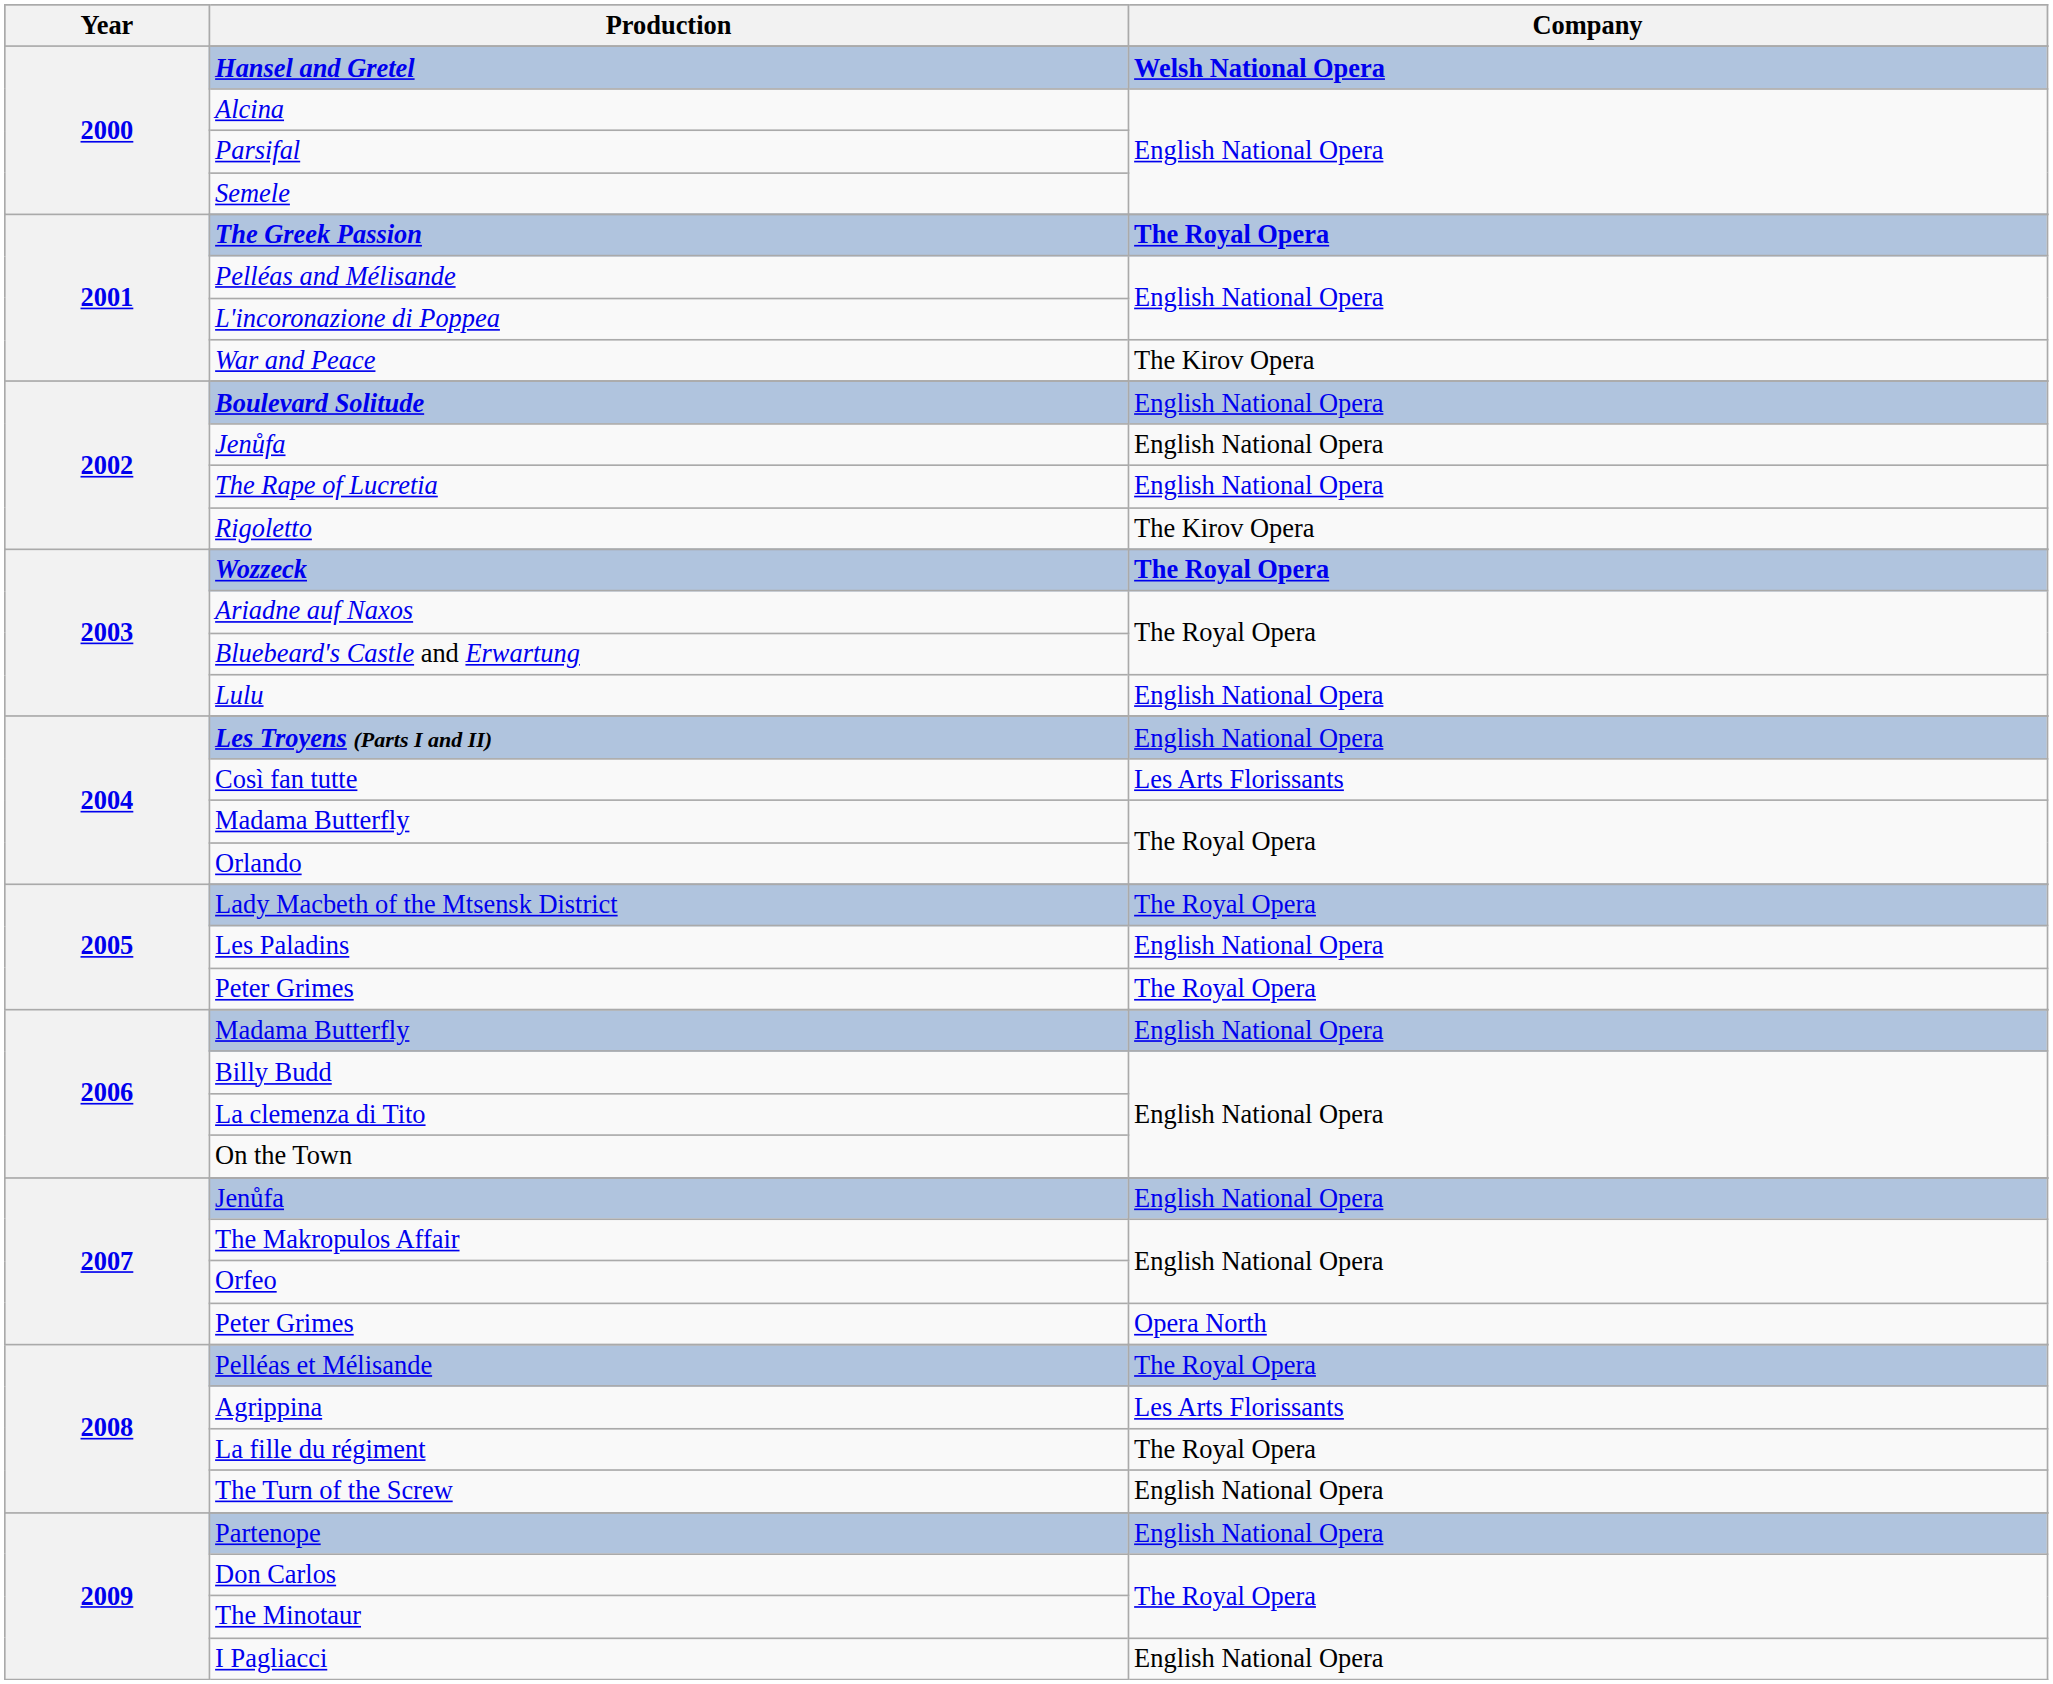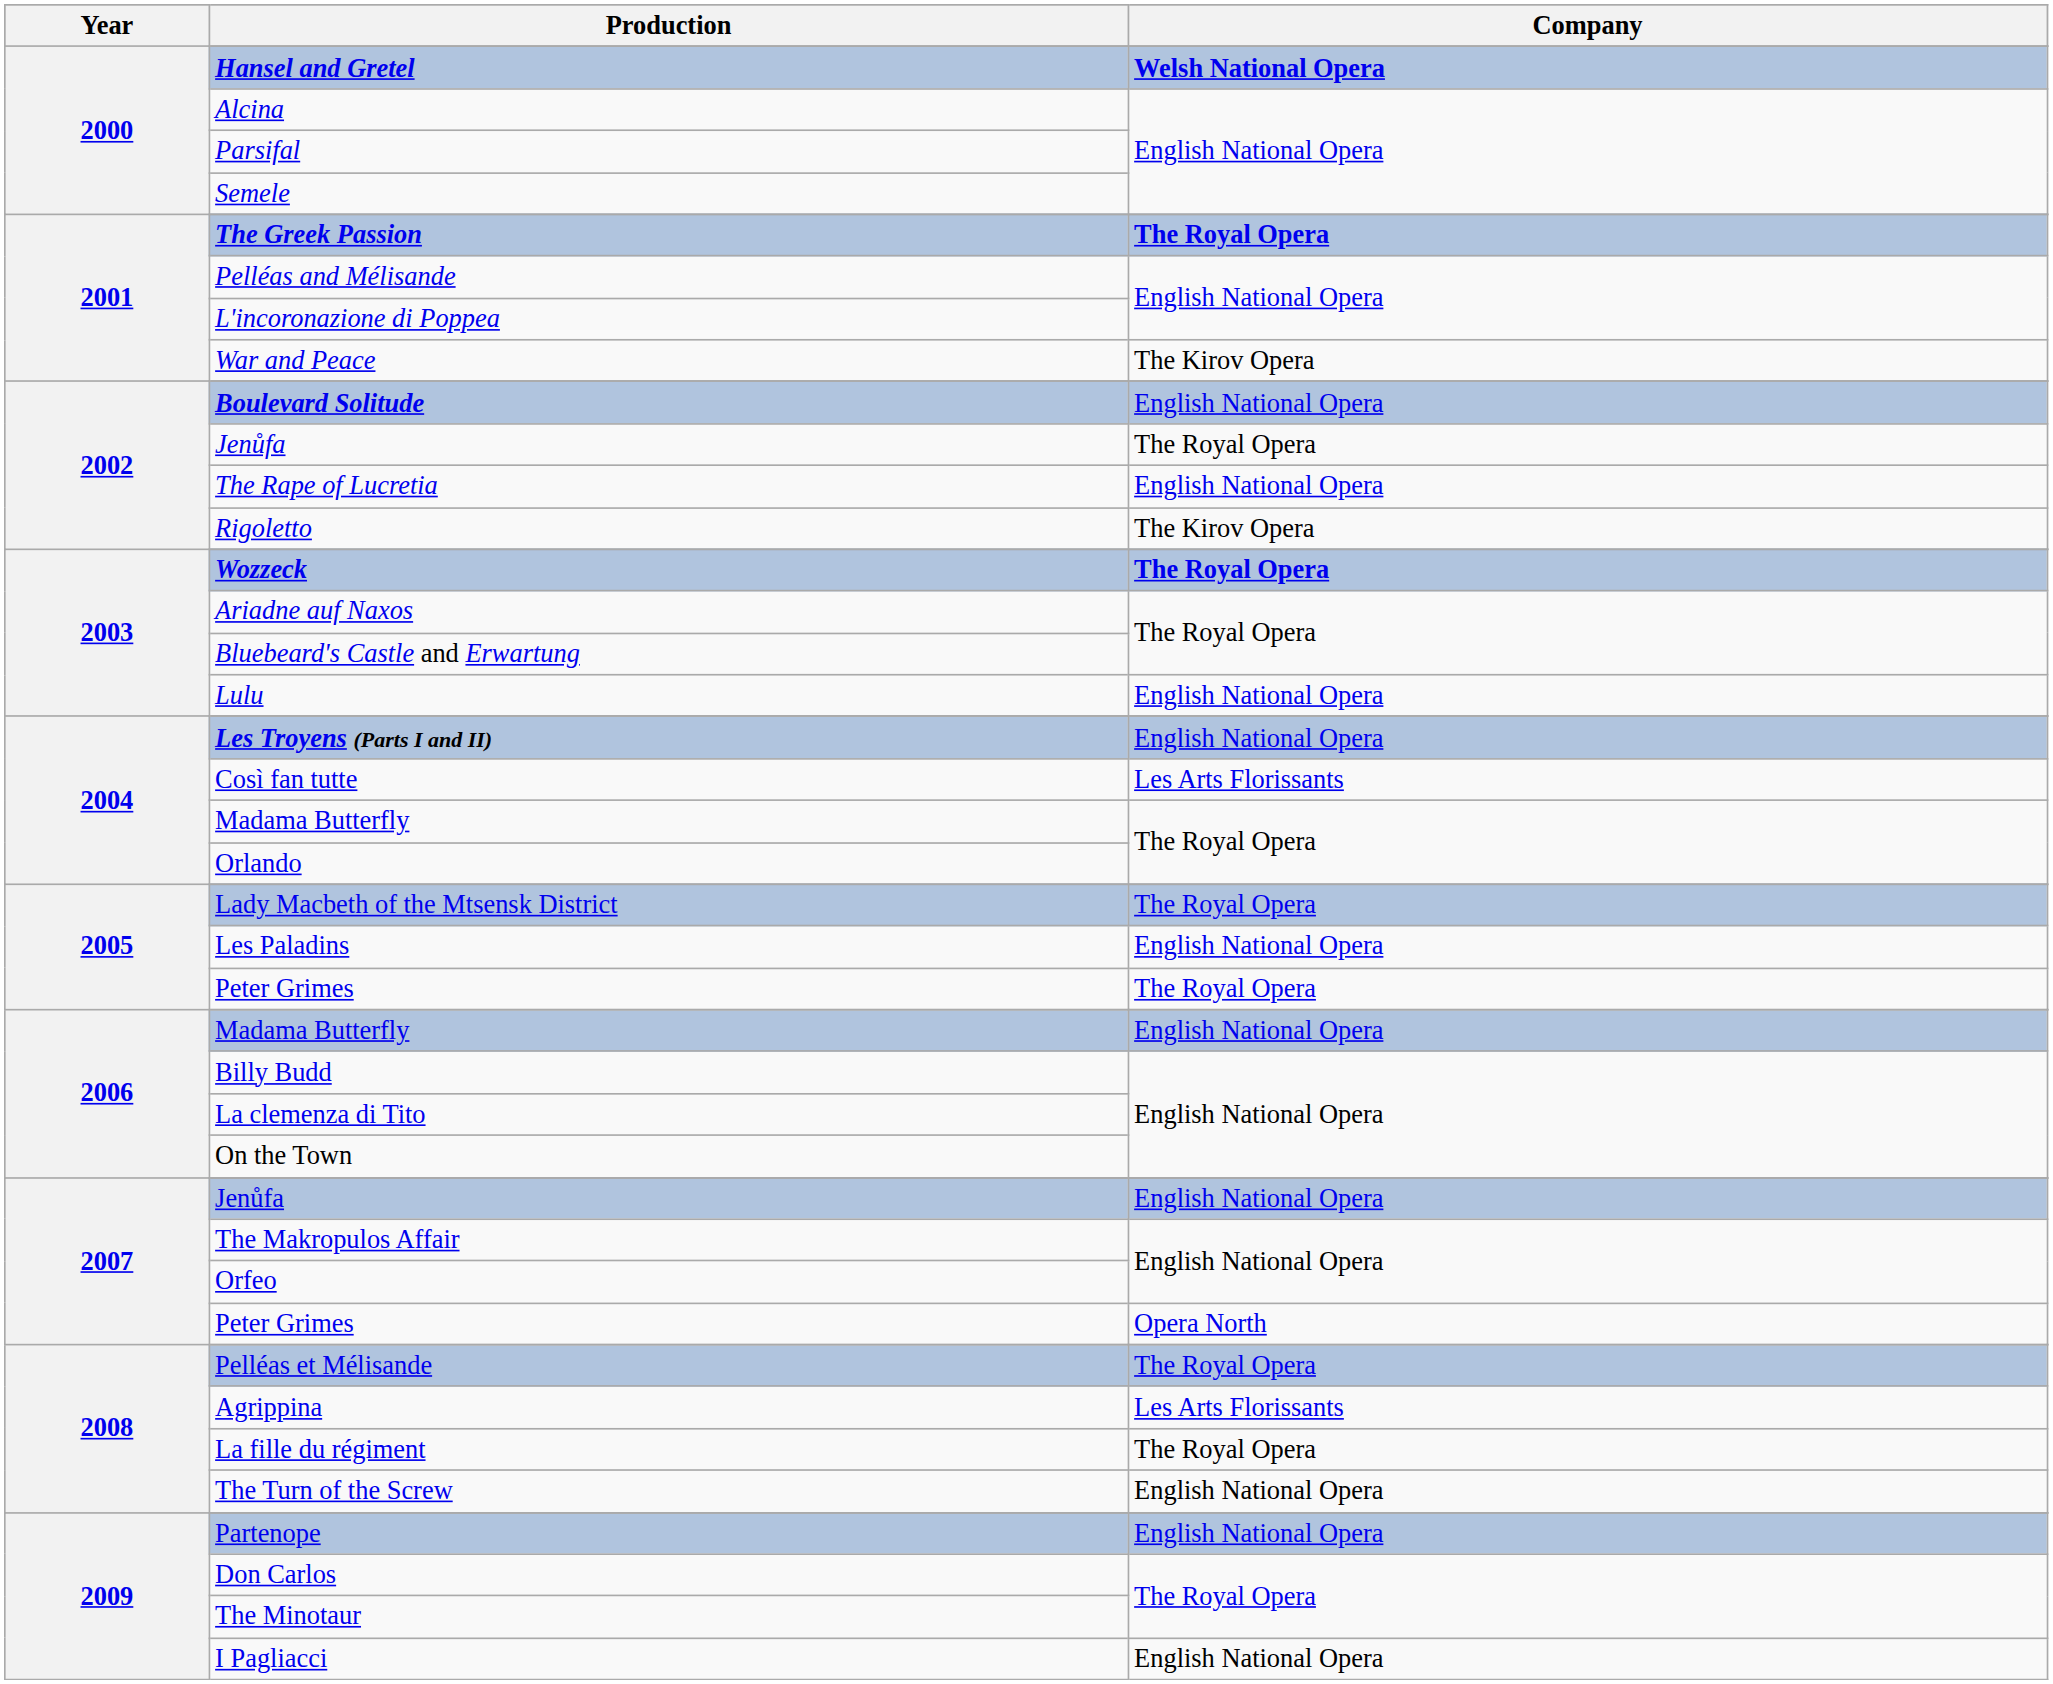 <table class="wikitable" style="width:98%;">
 <tr style="background:#bebebe;">
 <th style="width:10%;">Year</th>
 <th style="width:45%;">Production</th>
 <th style="width:45%;">Company</th>
 </tr>
 <tr>
 <th rowspan="5" align="center"><a href='#'>2000</a></th>
 </tr>
 <tr style="background:#B0C4DE">
 <td><strong><em><a href='#'>Hansel and Gretel</a></em></strong></td>
 <td><strong><a href='#'>Welsh National Opera</a></strong></td>
 </tr>
 <tr>
 <td><em><a href='#'>Alcina</a></em></td>
 <td rowspan="3"><a href='#'>English National Opera</a></td>
 </tr>
 <tr>
 <td><em><a href='#'>Parsifal</a></em></td>
 </tr>
 <tr>
 <td><em><a href='#'>Semele</a></em></td>
 </tr>
 <tr>
 <th rowspan="5" align="center"><a href='#'>2001</a></th>
 </tr>
 <tr style="background:#B0C4DE">
 <td><strong><em><a href='#'>The Greek Passion</a></em></strong></td>
 <td><strong><a href='#'>The Royal Opera</a></strong></td>
 </tr>
 <tr>
 <td><em><a href='#'>Pelléas and Mélisande</a></em></td>
 <td rowspan="2"><a href='#'>English National Opera</a></td>
 </tr>
 <tr>
 <td><em><a href='#'>L'incoronazione di Poppea</a></em></td>
 </tr>
 <tr>
 <td><em><a href='#'>War and Peace</a></em></td>
 <td>The Kirov Opera</td>
 </tr>
 <tr>
 <th rowspan="5" align="center"><a href='#'>2002</a></th>
 </tr>
 <tr style="background:#B0C4DE">
 <td><strong><em><a href='#'>Boulevard Solitude</a></em></strong></td>
 <td></strong><a href='#'>English National Opera</a><strong></td>
 </tr>
 <tr>
 <td><em><a href='#'>Jenůfa</a></em></td>
-<td>English National Opera</td>
+<td>The Royal Opera</td>
 </tr>
 <tr>
 <td><em><a href='#'>The Rape of Lucretia</a></em></td>
 <td><a href='#'>English National Opera</a></td>
 </tr>
 <tr>
 <td><em><a href='#'>Rigoletto</a></em></td>
 <td>The Kirov Opera</td>
 </tr>
 <tr>
 <th rowspan="5" align="center"><a href='#'>2003</a></th>
 </tr>
 <tr style="background:#B0C4DE">
 <td><strong><em><a href='#'>Wozzeck</a></em></strong></td>
 <td><strong><a href='#'>The Royal Opera</a></strong></td>
 </tr>
 <tr>
 <td><em><a href='#'>Ariadne auf Naxos</a></em></td>
 <td rowspan="2">The Royal Opera</td>
 </tr>
 <tr>
 <td><em><a href='#'>Bluebeard's Castle</a></em> and <em><a href='#'>Erwartung</a></em></td>
 </tr>
 <tr>
 <td><em><a href='#'>Lulu</a></em></td>
 <td><a href='#'>English National Opera</a></td>
 </tr>
 <tr>
 <th rowspan="5" align="center"><a href='#'>2004</a></th>
 </tr>
 <tr style="background:#B0C4DE">
 <td><strong><em><a href='#'>Les Troyens</a><em> <small>(Parts I and II)</small><strong></td>
 <td></strong><a href='#'>English National Opera</a><strong></td>
 </tr>
 <tr>
 <td></em><a href='#'>Così fan tutte</a><em></td>
 <td><a href='#'>Les Arts Florissants</a></td>
 </tr>
 <tr>
 <td></em><a href='#'>Madama Butterfly</a><em></td>
 <td rowspan="2">The Royal Opera</td>
 </tr>
 <tr>
 <td></em><a href='#'>Orlando</a><em></td>
 </tr>
 <tr>
 <th rowspan="4" align="center"><a href='#'>2005</a></th>
 </tr>
 <tr style="background:#B0C4DE">
 <td></em></strong><a href='#'>Lady Macbeth of the Mtsensk District</a><strong><em></td>
 <td></strong><a href='#'>The Royal Opera</a><strong></td>
 </tr>
 <tr>
 <td></em><a href='#'>Les Paladins</a><em></td>
 <td><a href='#'>English National Opera</a></td>
 </tr>
 <tr>
 <td></em><a href='#'>Peter Grimes</a><em></td>
 <td><a href='#'>The Royal Opera</a></td>
 </tr>
 <tr>
 <th rowspan="5" align="center"><a href='#'>2006</a></th>
 </tr>
 <tr style="background:#B0C4DE">
 <td></em></strong><a href='#'>Madama Butterfly</a><strong><em></td>
 <td></strong><a href='#'>English National Opera</a><strong></td>
 </tr>
 <tr>
 <td></em><a href='#'>Billy Budd</a><em></td>
 <td rowspan="3">English National Opera</td>
 </tr>
 <tr>
 <td></em><a href='#'>La clemenza di Tito</a><em></td>
 </tr>
 <tr>
 <td></em>On the Town<em></td>
 </tr>
 <tr>
 <th rowspan="5" align="center"><a href='#'>2007</a></th>
 </tr>
 <tr style="background:#B0C4DE">
 <td></em></strong><a href='#'>Jenůfa</a><strong><em></td>
 <td></strong><a href='#'>English National Opera</a><strong></td>
 </tr>
 <tr>
 <td></em><a href='#'>The Makropulos Affair</a><em></td>
 <td rowspan="2">English National Opera</td>
 </tr>
 <tr>
 <td></em><a href='#'>Orfeo</a><em></td>
 </tr>
 <tr>
 <td></em><a href='#'>Peter Grimes</a><em></td>
 <td><a href='#'>Opera North</a></td>
 </tr>
 <tr>
 <th rowspan="5" align="center"><a href='#'>2008</a></th>
 </tr>
 <tr style="background:#B0C4DE">
 <td></em></strong><a href='#'>Pelléas et Mélisande</a><strong><em></td>
 <td></strong><a href='#'>The Royal Opera</a><strong></td>
 </tr>
 <tr>
 <td></em><a href='#'>Agrippina</a><em></td>
 <td><a href='#'>Les Arts Florissants</a></td>
 </tr>
 <tr>
 <td></em><a href='#'>La fille du régiment</a><em></td>
 <td>The Royal Opera</td>
 </tr>
 <tr>
 <td></em><a href='#'>The Turn of the Screw</a><em></td>
 <td>English National Opera</td>
 </tr>
 <tr>
 <th rowspan="5" align="center"><a href='#'>2009</a></th>
 </tr>
 <tr style="background:#B0C4DE">
 <td></em></strong><a href='#'>Partenope</a><strong><em></td>
 <td></strong><a href='#'>English National Opera</a><strong></td>
 </tr>
 <tr>
 <td></em><a href='#'>Don Carlos</a><em></td>
 <td rowspan="2"><a href='#'>The Royal Opera</a></td>
 </tr>
 <tr>
 <td></em><a href='#'>The Minotaur</a><em></td>
 </tr>
 <tr>
 <td></em><a href='#'>I Pagliacci</a><em></td>
 <td>English National Opera</td>
 </tr>
 </table>
